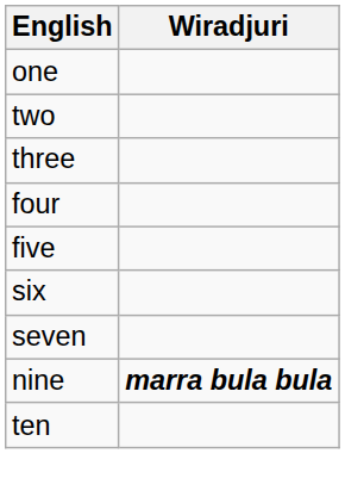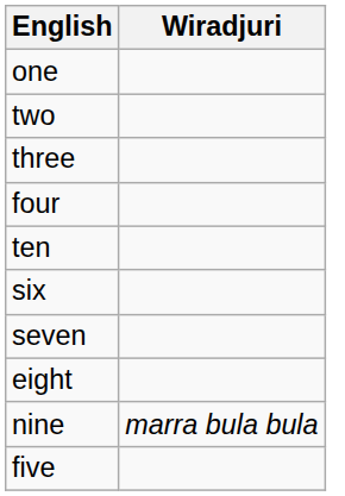 <table class="wikitable">
 <tr>
 <th>English</th>
 <th>Wiradjuri</th>
 </tr>
 <tr>
 <td>one</td>
 <td></td>
 </tr>
 <tr>
 <td>two</td>
 <td></td>
 </tr>
 <tr>
 <td>three</td>
 <td></td>
 </tr>
 <tr>
 <td>four</td>
 <td></td>
 </tr>
 <tr>
-<td>five</td>
+<td>ten</td>
 <td></td>
 </tr>
 <tr>
 <td>six</td>
 <td></td>
 </tr>
 <tr>
 <td>seven</td>
 <td></td>
 </tr>
 <tr>
-<td>nine</td>
-<td><strong><em>marra bula bula</em></strong></td>
+<td>eight</td>
+<td></td>
 </tr>
 <tr>
-<td>ten</td>
+<td>nine</td>
+<td><em>marra bula bula</em></td>
+</tr>
+<tr>
+<td>five</td>
 <td></td>
 </tr>
 </table>
